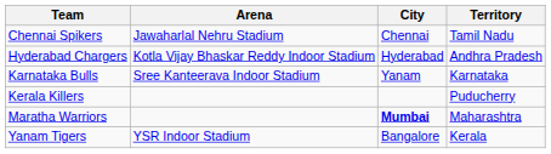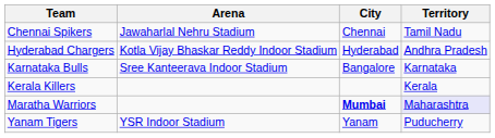 <table class="wikitable">
 <tr>
 <th>Team</th>
 <th>Arena</th>
 <th>City</th>
 <th>Territory</th>
 </tr>
 <tr>
 <td><a href='#'>Chennai Spikers</a></td>
 <td><a href='#'>Jawaharlal Nehru Stadium</a></td>
 <td><a href='#'>Chennai</a></td>
 <td><a href='#'>Tamil Nadu</a></td>
 </tr>
 <tr>
 <td><a href='#'>Hyderabad Chargers</a></td>
 <td><a href='#'>Kotla Vijay Bhaskar Reddy Indoor Stadium</a></td>
 <td><a href='#'>Hyderabad</a></td>
 <td><a href='#'>Andhra Pradesh</a></td>
 </tr>
 <tr>
 <td><a href='#'>Karnataka Bulls</a></td>
 <td><a href='#'>Sree Kanteerava Indoor Stadium</a></td>
-<td><a href='#'>Yanam</a></td>
+<td><a href='#'>Bangalore</a></td>
 <td><a href='#'>Karnataka</a></td>
 </tr>
 <tr>
 <td><a href='#'>Kerala Killers</a></td>
 <td></td>
 <td></td>
-<td><a href='#'>Puducherry</a></td>
+<td><a href='#'>Kerala</a></td>
 </tr>
 <tr>
 <td><a href='#'>Maratha Warriors</a></td>
 <td></td>
 <td><strong><a href='#'>Mumbai</a></strong></td>
-<td><a href='#'>Maharashtra</a></td>
+<td style="background: lavender;"><a href='#'>Maharashtra</a></td>
 </tr>
 <tr>
 <td><a href='#'>Yanam Tigers</a></td>
 <td><a href='#'>YSR Indoor Stadium</a></td>
-<td><a href='#'>Bangalore</a></td>
-<td><a href='#'>Kerala</a></td>
+<td><a href='#'>Yanam</a></td>
+<td><a href='#'>Puducherry</a></td>
 </tr>
 </table>
